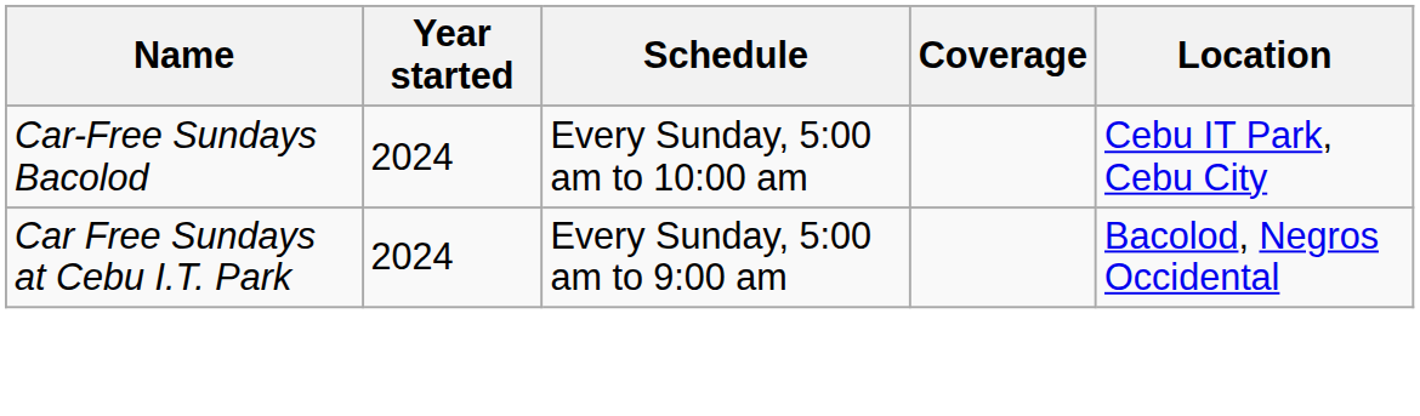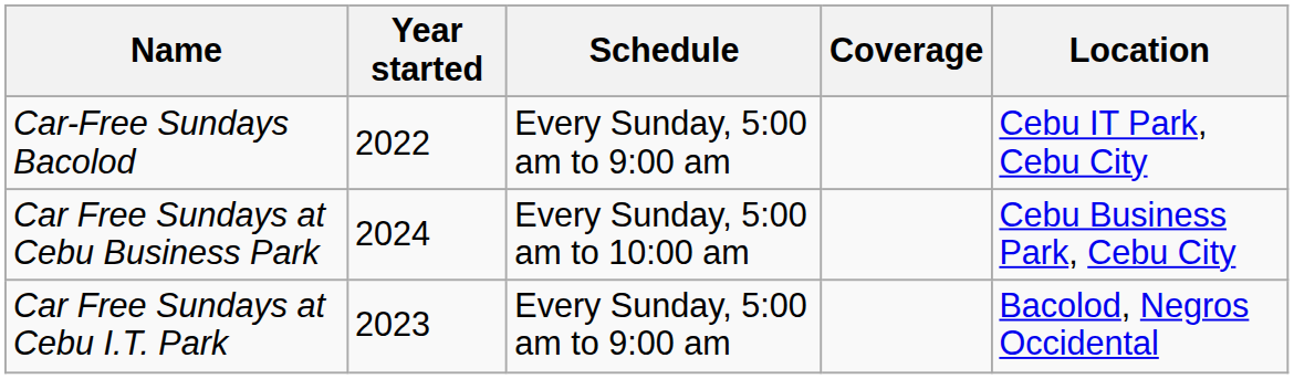 <table class="wikitable sortable">
 <tr>
 <th>Name</th>
 <th>Year started</th>
 <th class="unsortable">Schedule</th>
 <th class="unsortable">Coverage</th>
 <th>Location</th>
 </tr>
 <tr>
 <td><em>Car-Free Sundays Bacolod</em></td>
-<td>2024</td>
-<td>Every Sunday, 5:00 am to 10:00 am</td>
+<td>2022</td>
+<td>Every Sunday, 5:00 am to 9:00 am</td>
 <td></td>
 <td data-sort-value="Cebu City, Cebu IT Park"><a href='#'>Cebu IT Park</a>, <a href='#'>Cebu City</a></td>
 </tr>
 <tr>
+<td><em>Car Free Sundays at Cebu Business Park</em></td>
+<td>2024</td>
+<td>Every Sunday, 5:00 am to 10:00 am</td>
+<td></td>
+<td data-sort-value="Cebu City, Cebu Business Park"><a href='#'>Cebu Business Park</a>, <a href='#'>Cebu City</a></td>
+</tr>
+<tr>
 <td><em>Car Free Sundays at Cebu I.T. Park</em></td>
-<td>2024</td>
+<td>2023</td>
 <td>Every Sunday, 5:00 am to 9:00 am</td>
 <td></td>
 <td data-sort-value="Negros Occidental, Bacolod"><a href='#'>Bacolod</a>, <a href='#'>Negros Occidental</a></td>
 </tr>
 </table>
